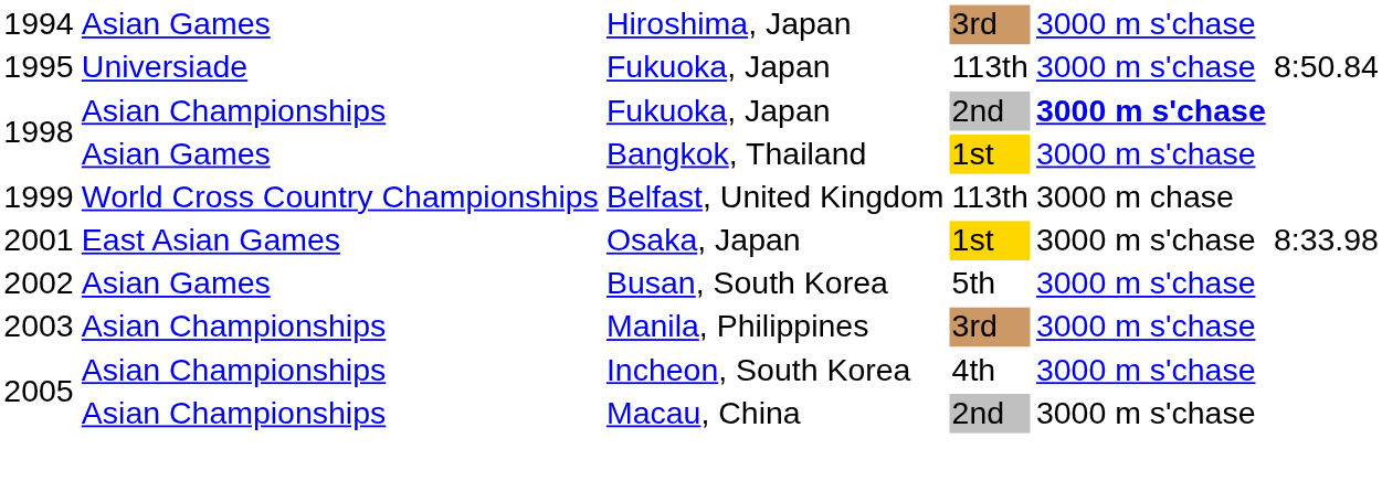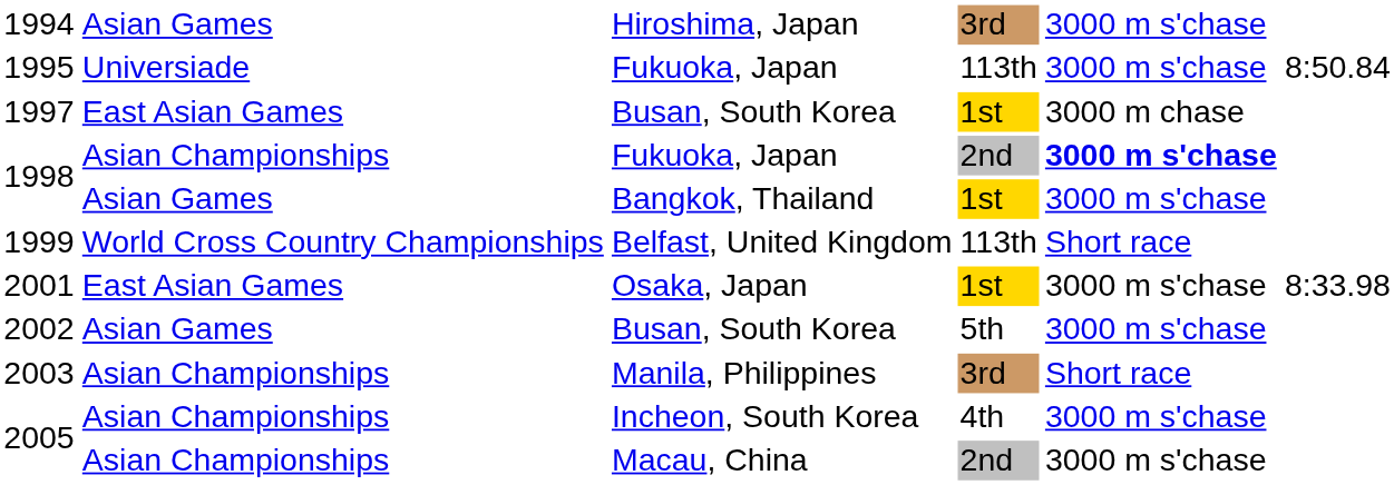 <table>
 <tr>
 <td>1994</td>
 <td><a href='#'>Asian Games</a></td>
 <td><a href='#'>Hiroshima</a>, Japan</td>
 <td bgcolor=cc9966>3rd</td>
 <td><a href='#'>3000 m s'chase</a></td>
 <td></td>
 </tr>
 <tr>
 <td>1995</td>
 <td><a href='#'>Universiade</a></td>
 <td><a href='#'>Fukuoka</a>, Japan</td>
 <td>113th</td>
 <td><a href='#'>3000 m s'chase</a></td>
 <td>8:50.84</td>
+</tr>
+<tr>
+<td>1997</td>
+<td><a href='#'>East Asian Games</a></td>
+<td><a href='#'>Busan</a>, South Korea</td>
+<td bgcolor=gold>1st</td>
+<td>3000 m chase</td>
+<td></td>
 </tr>
 <tr>
 <td rowspan=2>1998</td>
 <td><a href='#'>Asian Championships</a></td>
 <td><a href='#'>Fukuoka</a>, Japan</td>
 <td bgcolor=silver>2nd</td>
 <td><strong><a href='#'>3000 m s'chase</a></strong></td>
 <td></td>
 </tr>
 <tr>
 <td><a href='#'>Asian Games</a></td>
 <td><a href='#'>Bangkok</a>, Thailand</td>
 <td bgcolor=gold>1st</td>
 <td><a href='#'>3000 m s'chase</a></td>
 <td></td>
 </tr>
 <tr>
 <td>1999</td>
 <td><a href='#'>World Cross Country Championships</a></td>
 <td><a href='#'>Belfast</a>, United Kingdom</td>
 <td>113th</td>
-<td>3000 m chase</td>
+<td><a href='#'>Short race</a></td>
 <td></td>
 </tr>
 <tr>
 <td>2001</td>
 <td><a href='#'>East Asian Games</a></td>
 <td><a href='#'>Osaka</a>, Japan</td>
 <td bgcolor=gold>1st</td>
 <td>3000 m s'chase</td>
 <td>8:33.98 </td>
 </tr>
 <tr>
 <td>2002</td>
 <td><a href='#'>Asian Games</a></td>
 <td><a href='#'>Busan</a>, South Korea</td>
 <td>5th</td>
 <td><a href='#'>3000 m s'chase</a></td>
 <td></td>
 </tr>
 <tr>
 <td>2003</td>
 <td><a href='#'>Asian Championships</a></td>
 <td><a href='#'>Manila</a>, Philippines</td>
 <td bgcolor=cc9966>3rd</td>
-<td><a href='#'>3000 m s'chase</a></td>
+<td><a href='#'>Short race</a></td>
 <td></td>
 </tr>
 <tr>
 <td rowspan=2>2005</td>
 <td><a href='#'>Asian Championships</a></td>
 <td><a href='#'>Incheon</a>, South Korea</td>
 <td>4th</td>
 <td><a href='#'>3000 m s'chase</a></td>
 <td></td>
 </tr>
 <tr>
 <td><a href='#'>Asian Championships</a></td>
 <td><a href='#'>Macau</a>, China</td>
 <td bgcolor=silver>2nd</td>
 <td>3000 m s'chase</td>
 <td></td>
 </tr>
 </table>
